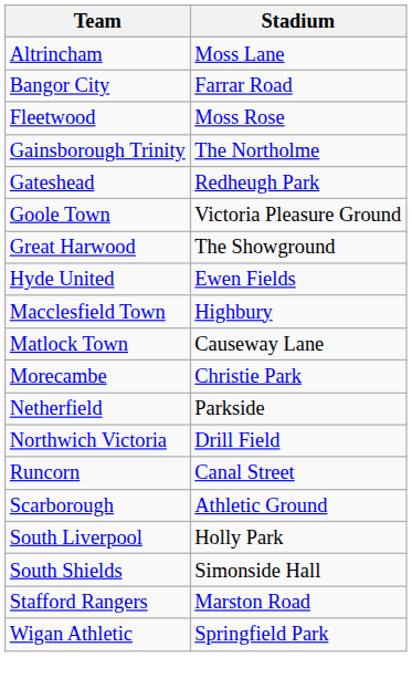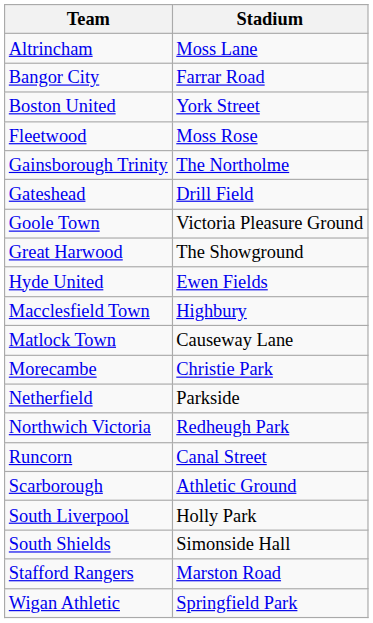 <table class="wikitable sortable">
 <tr>
 <th>Team</th>
 <th>Stadium</th>
 </tr>
 <tr>
 <td><a href='#'>Altrincham</a></td>
 <td><a href='#'>Moss Lane</a></td>
 </tr>
 <tr>
 <td><a href='#'>Bangor City</a></td>
 <td><a href='#'>Farrar Road</a></td>
 </tr>
 <tr>
+<td><a href='#'>Boston United</a></td>
+<td><a href='#'>York Street</a></td>
+</tr>
+<tr>
 <td><a href='#'>Fleetwood</a></td>
 <td><a href='#'>Moss Rose</a></td>
 </tr>
 <tr>
 <td><a href='#'>Gainsborough Trinity</a></td>
 <td><a href='#'>The Northolme</a></td>
 </tr>
 <tr>
 <td><a href='#'>Gateshead</a></td>
-<td><a href='#'>Redheugh Park</a></td>
+<td><a href='#'>Drill Field</a></td>
 </tr>
 <tr>
 <td><a href='#'>Goole Town</a></td>
 <td>Victoria Pleasure Ground</td>
 </tr>
 <tr>
 <td><a href='#'>Great Harwood</a></td>
 <td>The Showground</td>
 </tr>
 <tr>
 <td><a href='#'>Hyde United</a></td>
 <td><a href='#'>Ewen Fields</a></td>
 </tr>
 <tr>
 <td><a href='#'>Macclesfield Town</a></td>
 <td><a href='#'>Highbury</a></td>
 </tr>
 <tr>
 <td><a href='#'>Matlock Town</a></td>
 <td>Causeway Lane</td>
 </tr>
 <tr>
 <td><a href='#'>Morecambe</a></td>
 <td><a href='#'>Christie Park</a></td>
 </tr>
 <tr>
 <td><a href='#'>Netherfield</a></td>
 <td>Parkside</td>
 </tr>
 <tr>
 <td><a href='#'>Northwich Victoria</a></td>
-<td><a href='#'>Drill Field</a></td>
+<td><a href='#'>Redheugh Park</a></td>
 </tr>
 <tr>
 <td><a href='#'>Runcorn</a></td>
 <td><a href='#'>Canal Street</a></td>
 </tr>
 <tr>
 <td><a href='#'>Scarborough</a></td>
 <td><a href='#'>Athletic Ground</a></td>
 </tr>
 <tr>
 <td><a href='#'>South Liverpool</a></td>
 <td>Holly Park</td>
 </tr>
 <tr>
 <td><a href='#'>South Shields</a></td>
 <td>Simonside Hall</td>
 </tr>
 <tr>
 <td><a href='#'>Stafford Rangers</a></td>
 <td><a href='#'>Marston Road</a></td>
 </tr>
 <tr>
 <td><a href='#'>Wigan Athletic</a></td>
 <td><a href='#'>Springfield Park</a></td>
 </tr>
 </table>
